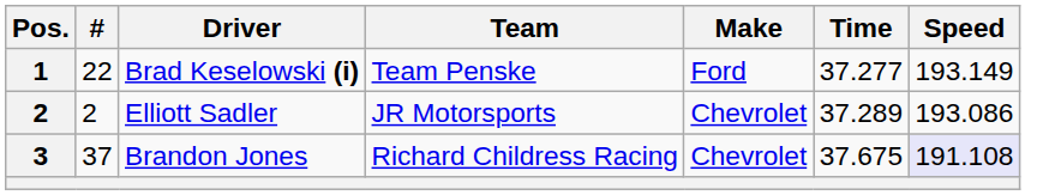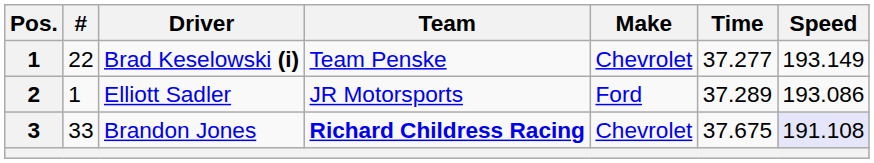 <table class="wikitable" style="font-size:95%">
 <tr>
 <th>Pos.</th>
 <th>#</th>
 <th>Driver</th>
 <th>Team</th>
 <th>Make</th>
 <th>Time</th>
 <th>Speed</th>
 </tr>
 <tr>
 <th>1</th>
 <td>22</td>
 <td><a href='#'>Brad Keselowski</a> <strong>(i)</strong></td>
 <td><a href='#'>Team Penske</a></td>
-<td><a href='#'>Ford</a></td>
+<td><a href='#'>Chevrolet</a></td>
 <td>37.277</td>
 <td>193.149</td>
 </tr>
 <tr>
 <th>2</th>
-<td>2</td>
+<td>1</td>
 <td><a href='#'>Elliott Sadler</a></td>
 <td><a href='#'>JR Motorsports</a></td>
-<td><a href='#'>Chevrolet</a></td>
+<td><a href='#'>Ford</a></td>
 <td>37.289</td>
 <td>193.086</td>
 </tr>
 <tr>
 <th>3</th>
-<td>37</td>
+<td>33</td>
 <td><a href='#'>Brandon Jones</a></td>
-<td><a href='#'>Richard Childress Racing</a></td>
+<td><strong><a href='#'>Richard Childress Racing</a></strong></td>
 <td><a href='#'>Chevrolet</a></td>
 <td>37.675</td>
 <td style="background: lavender;">191.108</td>
 </tr>
 <tr>
 <th colspan="7"></th>
 </tr>
 </table>
